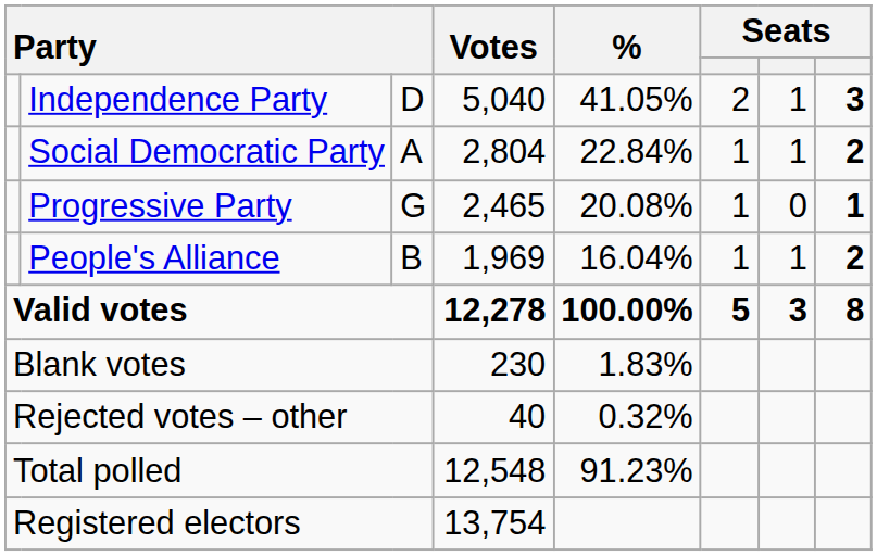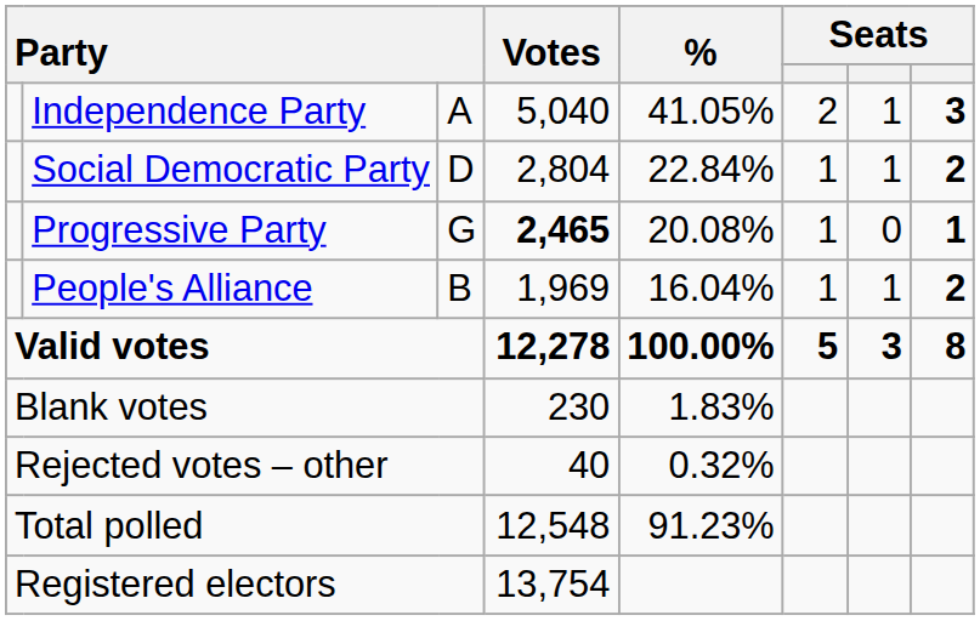 <table class="wikitable" border="1" style="text-align:right;">
 <tr>
 <th style="text-align:left;" valign=bottom rowspan=2 colspan=3>Party</th>
 <th align=center valign=bottom rowspan=2 width="50">Votes</th>
 <th align=center valign=bottom rowspan=2 width="50">%</th>
 <th colspan=3>Seats</th>
 </tr>
 <tr>
 <th align=center valign=bottom width="20"><small></small></th>
 <th align=center valign=bottom width="20"><small><a href='#'></a></small></th>
 <th align=center valign=bottom width="20"><small></small></th>
 </tr>
 <tr>
 <td></td>
 <td align=left><a href='#'>Independence Party</a></td>
-<td align=left>D</td>
+<td align=left>A</td>
 <td>5,040</td>
 <td>41.05%</td>
 <td>2</td>
 <td>1</td>
 <td><strong>3</strong></td>
 </tr>
 <tr>
 <td></td>
 <td align=left><a href='#'>Social Democratic Party</a></td>
-<td align=left>A</td>
+<td align=left>D</td>
 <td>2,804</td>
 <td>22.84%</td>
 <td>1</td>
 <td>1</td>
 <td><strong>2</strong></td>
 </tr>
 <tr>
 <td></td>
 <td align=left><a href='#'>Progressive Party</a></td>
 <td align=left>G</td>
-<td>2,465</td>
+<td><strong>2,465</strong></td>
 <td>20.08%</td>
 <td>1</td>
 <td>0</td>
 <td><strong>1</strong></td>
 </tr>
 <tr>
 <td></td>
 <td align=left><a href='#'>People's Alliance</a></td>
 <td align=left>B</td>
 <td>1,969</td>
 <td>16.04%</td>
 <td>1</td>
 <td>1</td>
 <td><strong>2</strong></td>
 </tr>
 <tr style="font-weight:bold">
 <td align=left colspan=3>Valid votes</td>
 <td>12,278</td>
 <td>100.00%</td>
 <td>5</td>
 <td>3</td>
 <td>8</td>
 </tr>
 <tr>
 <td align=left colspan=3>Blank votes</td>
 <td>230</td>
 <td>1.83%</td>
 <td></td>
 <td></td>
 <td></td>
 </tr>
 <tr>
 <td align=left colspan=3>Rejected votes – other</td>
 <td>40</td>
 <td>0.32%</td>
 <td></td>
 <td></td>
 <td></td>
 </tr>
 <tr>
 <td align=left colspan=3>Total polled</td>
 <td>12,548</td>
 <td>91.23%</td>
 <td></td>
 <td></td>
 <td></td>
 </tr>
 <tr>
 <td align=left colspan=3>Registered electors</td>
 <td>13,754</td>
 <td></td>
 <td></td>
 <td></td>
 <td></td>
 </tr>
 </table>
